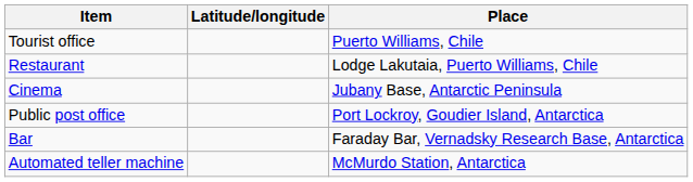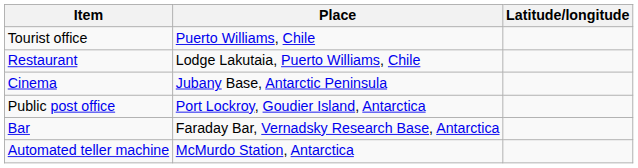 <table class="wikitable"  font-size:95%;">
 <tr>
 <th>Item</th>
+<th>Place</th>
 <th>Latitude/longitude</th>
-<th>Place</th>
 </tr>
 <tr>
 <td>Tourist office</td>
+<td><a href='#'>Puerto Williams</a>, <a href='#'>Chile</a></td>
 <td></td>
-<td><a href='#'>Puerto Williams</a>, <a href='#'>Chile</a></td>
 </tr>
 <tr>
 <td><a href='#'>Restaurant</a></td>
+<td>Lodge Lakutaia, <a href='#'>Puerto Williams</a>, <a href='#'>Chile</a></td>
 <td></td>
-<td>Lodge Lakutaia, <a href='#'>Puerto Williams</a>, <a href='#'>Chile</a></td>
 </tr>
 <tr>
 <td><a href='#'>Cinema</a></td>
+<td><a href='#'>Jubany</a> Base, <a href='#'>Antarctic Peninsula</a></td>
 <td></td>
-<td><a href='#'>Jubany</a> Base, <a href='#'>Antarctic Peninsula</a></td>
 </tr>
 <tr>
 <td>Public <a href='#'>post office</a></td>
+<td><a href='#'>Port Lockroy</a>, <a href='#'>Goudier Island</a>, <a href='#'>Antarctica</a></td>
 <td></td>
-<td><a href='#'>Port Lockroy</a>, <a href='#'>Goudier Island</a>, <a href='#'>Antarctica</a></td>
 </tr>
 <tr>
 <td><a href='#'>Bar</a></td>
+<td>Faraday Bar, <a href='#'>Vernadsky Research Base</a>, <a href='#'>Antarctica</a></td>
 <td></td>
-<td>Faraday Bar, <a href='#'>Vernadsky Research Base</a>, <a href='#'>Antarctica</a></td>
 </tr>
 <tr>
 <td><a href='#'>Automated teller machine</a></td>
+<td><a href='#'>McMurdo Station</a>, <a href='#'>Antarctica</a></td>
 <td></td>
-<td><a href='#'>McMurdo Station</a>, <a href='#'>Antarctica</a></td>
 </tr>
 </table>
